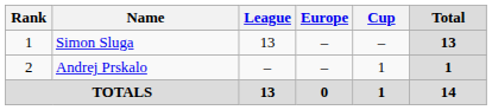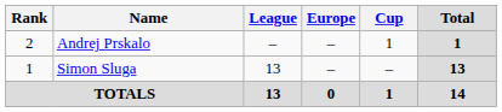 <table class="wikitable" style="font-size: 95%; text-align: center;">
 <tr>
 <th width=40>Rank</th>
 <th width=180>Name</th>
 <th width=50><a href='#'>League</a></th>
 <th width=50><a href='#'>Europe</a></th>
 <th width=50><a href='#'>Cup</a></th>
 <th width=70 style="background: #DCDCDC">Total</th>
 </tr>
 <tr>
+<td rowspan=1>2</td>
+<td style="text-align:left;"> <a href='#'>Andrej Prskalo</a></td>
+<td>–</td>
+<td>–</td>
+<td>1</td>
+<th style="background: #DCDCDC">1</th>
+</tr>
+<tr>
 <td rowspan=1>1</td>
 <td style="text-align:left;"> <a href='#'>Simon Sluga</a></td>
 <td>13</td>
 <td>–</td>
 <td>–</td>
 <th style="background: #DCDCDC">13</th>
-</tr>
-<tr>
-<td rowspan=1>2</td>
-<td style="text-align:left;"> <a href='#'>Andrej Prskalo</a></td>
-<td>–</td>
-<td>–</td>
-<td>1</td>
-<th style="background: #DCDCDC">1</th>
 </tr>
 <tr>
 <th colspan="2" align="center" style="background: #DCDCDC">TOTALS</th>
 <th style="background: #DCDCDC">13</th>
 <th style="background: #DCDCDC">0</th>
 <th style="background: #DCDCDC">1</th>
 <th style="background: #DCDCDC">14</th>
 </tr>
 </table>
